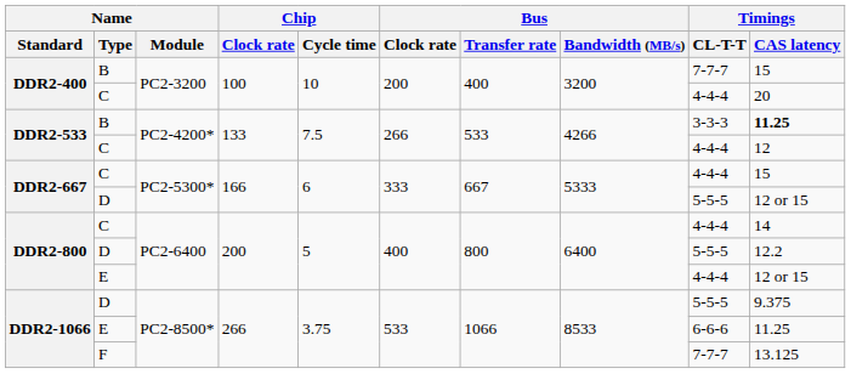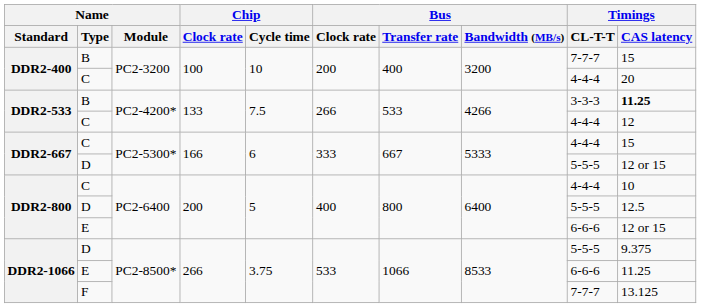 <table class="wikitable sortable">
 <tr>
 <th colspan="3" scope="col">Name</th>
 <th colspan="2" scope="col"><a href='#'>Chip</a></th>
 <th colspan="3" scope="col"><a href='#'>Bus</a></th>
 <th colspan="2" scope="col"><a href='#'>Timings</a></th>
 </tr>
 <tr>
 <th scope="col">Standard</th>
 <th scope="col">Type</th>
 <th scope="col">Module</th>
 <th scope="col"><a href='#'>Clock rate</a> </th>
 <th scope="col">Cycle time </th>
 <th scope="col">Clock rate </th>
 <th scope="col"><a href='#'>Transfer rate</a> </th>
 <th scope="col"><a href='#'>Bandwidth</a> <small>(<a href='#'>MB/s</a>)</small></th>
 <th scope="col">CL-T-T</th>
 <th scope="col"><a href='#'>CAS latency</a> </th>
 </tr>
 <tr>
 <th rowspan="2" scope="row">DDR2-400</th>
 <td scope="row">B</td>
 <td rowspan="2">PC2-3200</td>
 <td rowspan="2">100</td>
 <td rowspan="2">10</td>
 <td rowspan="2">200</td>
 <td rowspan="2">400</td>
 <td rowspan="2">3200</td>
 <td>7-7-7</td>
 <td>15</td>
 </tr>
 <tr>
 <td scope="row">C</td>
 <td>4-4-4</td>
 <td>20</td>
 </tr>
 <tr>
 <th rowspan="2" scope="row">DDR2-533</th>
 <td scope="row">B</td>
 <td rowspan="2">PC2-4200*</td>
 <td rowspan="2">133</td>
 <td rowspan="2">7.5</td>
 <td rowspan="2">266</td>
 <td rowspan="2">533</td>
 <td rowspan="2">4266</td>
 <td>3-3-3</td>
 <td><strong>11.25</strong></td>
 </tr>
 <tr>
 <td scope="row">C</td>
 <td>4-4-4</td>
 <td>12</td>
 </tr>
 <tr>
 <th rowspan="2" scope="row">DDR2-667</th>
 <td scope="row">C</td>
 <td rowspan="2">PC2-5300*</td>
 <td rowspan="2">166</td>
 <td rowspan="2">6</td>
 <td rowspan="2">333</td>
 <td rowspan="2">667</td>
 <td rowspan="2">5333</td>
 <td>4-4-4</td>
 <td>15</td>
 </tr>
 <tr>
 <td scope="row">D</td>
 <td>5-5-5</td>
 <td>12 or 15</td>
 </tr>
 <tr>
 <th rowspan="3" scope="row">DDR2-800</th>
 <td scope="row">C</td>
 <td rowspan="3">PC2-6400</td>
 <td rowspan="3">200</td>
 <td rowspan="3">5</td>
 <td rowspan="3">400</td>
 <td rowspan="3">800</td>
 <td rowspan="3">6400</td>
 <td>4-4-4</td>
-<td>14</td>
+<td>10</td>
 </tr>
 <tr>
 <td scope="row">D</td>
 <td>5-5-5</td>
-<td>12.2</td>
+<td>12.5</td>
 </tr>
 <tr>
 <td scope="row">E</td>
-<td>4-4-4</td>
+<td>6-6-6</td>
 <td>12 or 15</td>
 </tr>
 <tr>
 <th rowspan="3" scope="row">DDR2-1066</th>
 <td scope="row">D</td>
 <td rowspan="3">PC2-8500*</td>
 <td rowspan="3">266</td>
 <td rowspan="3">3.75</td>
 <td rowspan="3">533</td>
 <td rowspan="3">1066</td>
 <td rowspan="3">8533</td>
 <td>5-5-5</td>
 <td>9.375</td>
 </tr>
 <tr>
 <td scope="row">E</td>
 <td>6-6-6</td>
 <td>11.25</td>
 </tr>
 <tr>
 <td scope="row">F</td>
 <td>7-7-7</td>
 <td>13.125</td>
 </tr>
 </table>
